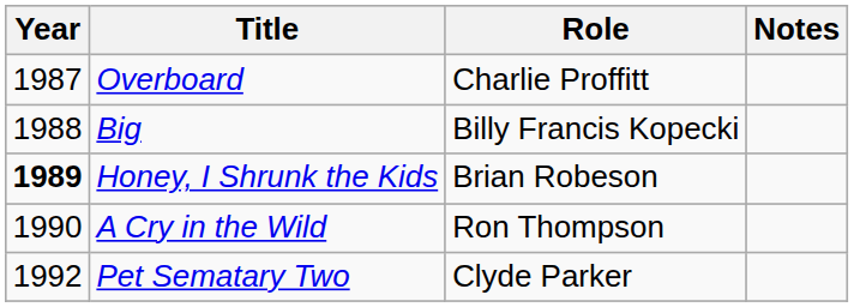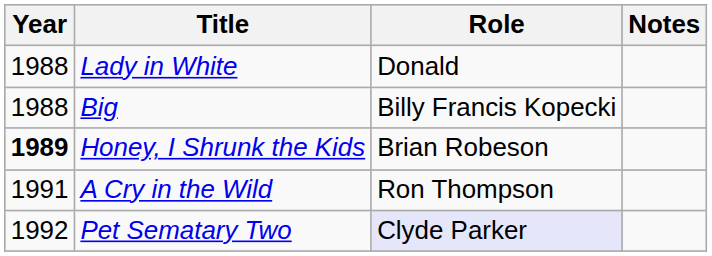 <table class="wikitable">
 <tr>
 <th>Year</th>
 <th>Title</th>
 <th>Role</th>
 <th>Notes</th>
 </tr>
 <tr>
-<td>1987</td>
-<td><em><a href='#'>Overboard</a></em></td>
-<td>Charlie Proffitt</td>
+<td>1988</td>
+<td><em><a href='#'>Lady in White</a></em></td>
+<td>Donald</td>
 <td></td>
 </tr>
 <tr>
 <td>1988</td>
 <td><em><a href='#'>Big</a></em></td>
 <td>Billy Francis Kopecki</td>
 <td></td>
 </tr>
 <tr>
 <td><strong>1989</strong></td>
 <td><em><a href='#'>Honey, I Shrunk the Kids</a></em></td>
 <td>Brian Robeson</td>
 <td></td>
 </tr>
 <tr>
-<td>1990</td>
+<td>1991</td>
 <td><em><a href='#'>A Cry in the Wild</a></em></td>
 <td>Ron Thompson</td>
 <td></td>
 </tr>
 <tr>
 <td>1992</td>
 <td><em><a href='#'>Pet Sematary Two</a></em></td>
-<td>Clyde Parker</td>
+<td style="background: lavender;">Clyde Parker</td>
 <td></td>
 </tr>
 </table>
